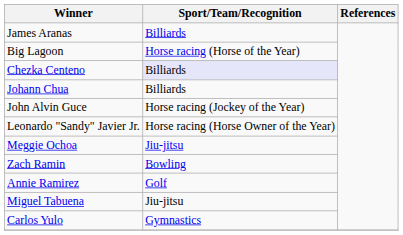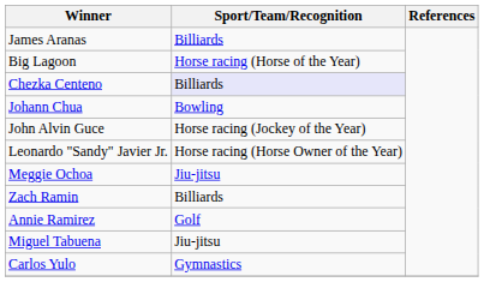 <table class="wikitable">
 <tr>
 <th>Winner</th>
 <th>Sport/Team/Recognition</th>
 <th>References</th>
 </tr>
 <tr>
 <td>James Aranas</td>
 <td><a href='#'>Billiards</a> <br> </td>
 <td rowspan=11></td>
 </tr>
 <tr>
 <td>Big Lagoon <br> </td>
 <td><a href='#'>Horse racing</a> (Horse of the Year) <br> </td>
 </tr>
 <tr>
 <td><a href='#'>Chezka Centeno</a></td>
 <td style="background: lavender;">Billiards <br> </td>
 </tr>
 <tr>
 <td><a href='#'>Johann Chua</a></td>
-<td>Billiards <br> </td>
+<td><a href='#'>Bowling</a> <br> </td>
 </tr>
 <tr>
 <td>John Alvin Guce</td>
 <td>Horse racing (Jockey of the Year) <br> </td>
 </tr>
 <tr>
 <td>Leonardo "Sandy" Javier Jr.</td>
 <td>Horse racing (Horse Owner of the Year) <br> </td>
 </tr>
 <tr>
 <td><a href='#'>Meggie Ochoa</a></td>
 <td><a href='#'>Jiu-jitsu</a> <br> </td>
 </tr>
 <tr>
 <td><a href='#'>Zach Ramin</a></td>
-<td><a href='#'>Bowling</a> <br> </td>
+<td>Billiards <br> </td>
 </tr>
 <tr>
 <td><a href='#'>Annie Ramirez</a></td>
 <td><a href='#'>Golf</a> <br> </td>
 </tr>
 <tr>
 <td><a href='#'>Miguel Tabuena</a></td>
 <td>Jiu-jitsu <br> </td>
 </tr>
 <tr>
 <td><a href='#'>Carlos Yulo</a></td>
 <td><a href='#'>Gymnastics</a> <br> </td>
 </tr>
 <tr>
 </tr>
 </table>
